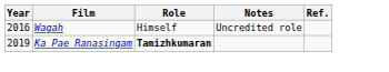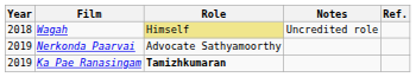 <table class="wikitable sortable">
 <tr>
 <th>Year</th>
 <th>Film</th>
 <th>Role</th>
 <th>Notes</th>
 <th scope="col" class="unsortable">Ref.</th>
 </tr>
 <tr>
-<td>2016</td>
+<td>2018</td>
 <td><em><a href='#'>Wagah</a></em></td>
-<td>Himself</td>
+<td style="background: khaki;">Himself</td>
 <td>Uncredited role</td>
+</tr>
+<tr>
+<td>2019</td>
+<td><em><a href='#'>Nerkonda Paarvai</a></em></td>
+<td>Advocate Sathyamoorthy</td>
+<td></td>
+<td></td>
 </tr>
 <tr>
 <td>2019</td>
 <td><em><a href='#'>Ka Pae Ranasingam</a></em></td>
 <td><strong>Tamizhkumaran</strong></td>
 <td></td>
 <td></td>
 </tr>
 </table>
